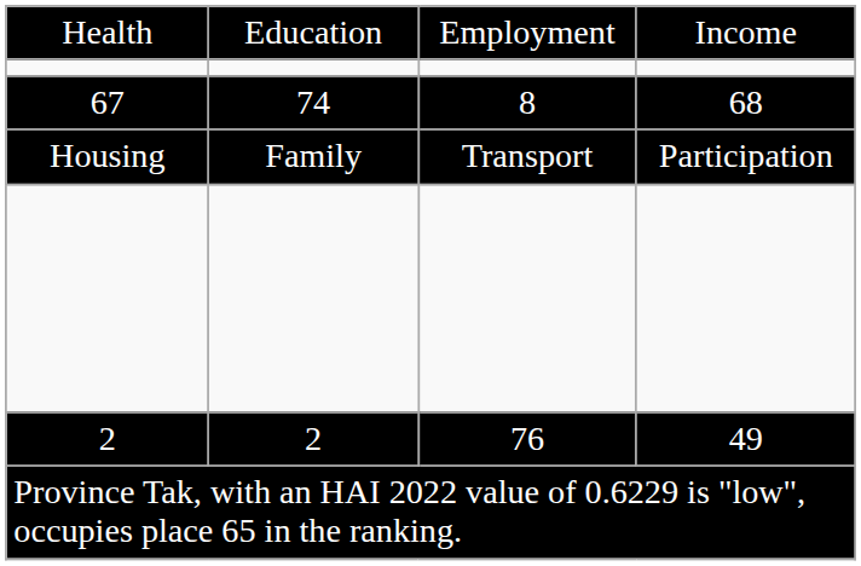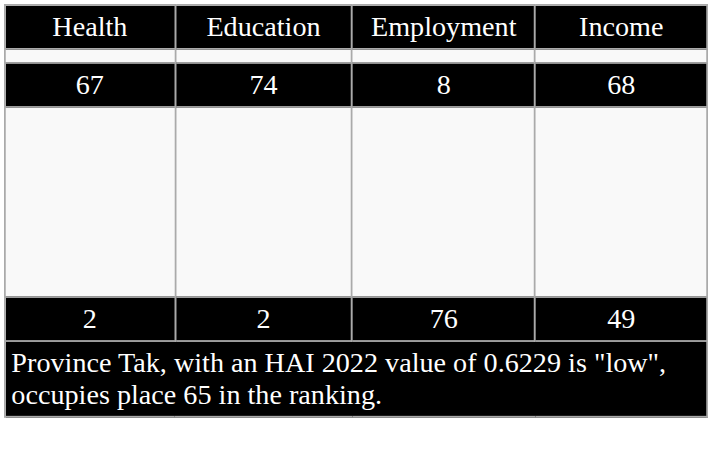 <table class="wikitable floatright" style="width:400px;">
 <tr>
 <td style="text-align:center; width:100px; background:black; color:white;">Health</td>
 <td style="text-align:center; width:100px; background:black; color:white;">Education</td>
 <td style="text-align:center; width:100px; background:black; color:white;">Employment</td>
 <td style="text-align:center; width:100px; background:black; color:white;">Income</td>
 </tr>
 <tr>
 <td></td>
 <td></td>
 <td></td>
 <td></td>
 </tr>
 <tr>
 <td style="text-align:center; background:black; color:white;">67</td>
 <td style="text-align:center; background:black; color:white;">74</td>
 <td style="text-align:center; background:black; color:white;">8</td>
 <td style="text-align:center; background:black; color:white;">68</td>
 </tr>
 <tr>
-<td style="text-align:center; background:black; color:white;">Housing</td>
-<td style="text-align:center; background:black; color:white;">Family</td>
-<td style="text-align:center; background:black; color:white;">Transport</td>
-<td style="text-align:center; background:black; color:white;">Participation</td>
-</tr>
-<tr>
 <td style="height:100px;"></td>
 <td></td>
 <td></td>
 <td></td>
 </tr>
 <tr>
 <td style="text-align:center; background:black; color:white;">2</td>
 <td style="text-align:center; background:black; color:white;">2</td>
 <td style="text-align:center; background:black; color:white;">76</td>
 <td style="text-align:center; background:black; color:white;">49</td>
 </tr>
 <tr>
 <td colspan="4"; style="background:black; color:white;">Province Tak, with an HAI 2022 value of 0.6229 is "low", occupies place 65 in the ranking.</td>
 </tr>
 </table>
